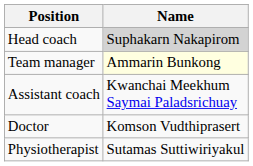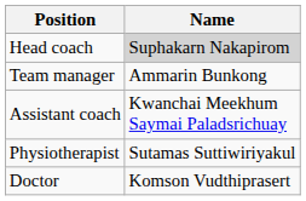 <table class="wikitable">
 <tr>
 <th>Position</th>
 <th>Name</th>
 </tr>
 <tr>
 <td>Head coach</td>
 <td style="background: lightgrey;"> Suphakarn Nakapirom</td>
 </tr>
 <tr>
 <td>Team manager</td>
-<td style="background: lightyellow;"> Ammarin Bunkong</td>
+<td> Ammarin Bunkong</td>
 </tr>
 <tr>
 <td>Assistant coach</td>
 <td> Kwanchai Meekhum <br> <a href='#'>Saymai Paladsrichuay</a></td>
 </tr>
 <tr>
+<td>Physiotherapist</td>
+<td> Sutamas Suttiwiriyakul</td>
+</tr>
+<tr>
 <td>Doctor</td>
 <td> Komson Vudthiprasert</td>
 </tr>
-<tr>
-<td>Physiotherapist</td>
-<td> Sutamas Suttiwiriyakul</td>
-</tr>
 </table>
